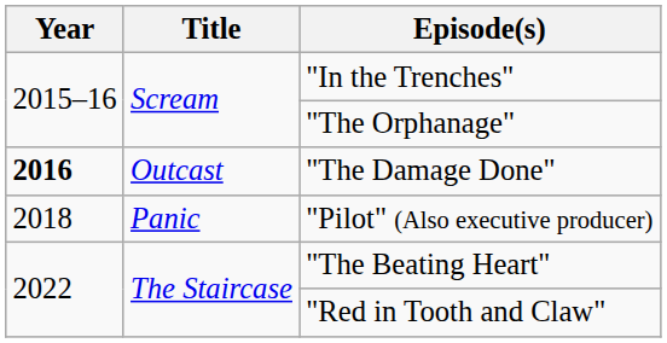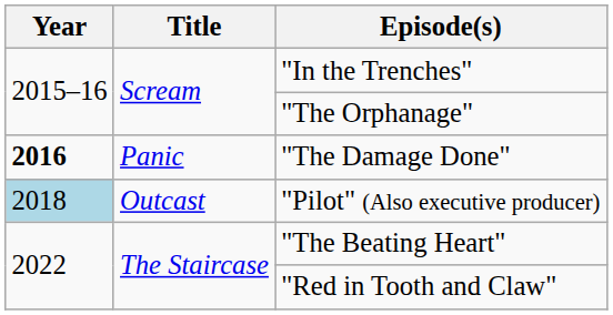 <table class="wikitable">
 <tr>
 <th>Year</th>
 <th>Title</th>
 <th>Episode(s)</th>
 </tr>
 <tr>
 <td rowspan=2>2015–16</td>
 <td rowspan=2><em><a href='#'>Scream</a></em></td>
 <td>"In the Trenches"</td>
 </tr>
 <tr>
 <td>"The Orphanage"</td>
 </tr>
 <tr>
 <td><strong>2016</strong></td>
-<td><em><a href='#'>Outcast</a></em></td>
+<td><em><a href='#'>Panic</a></em></td>
 <td>"The Damage Done"</td>
 </tr>
 <tr>
-<td>2018</td>
-<td><em><a href='#'>Panic</a></em></td>
+<td style="background: lightblue;">2018</td>
+<td><em><a href='#'>Outcast</a></em></td>
 <td>"Pilot" <small>(Also executive producer)</small></td>
 </tr>
 <tr>
 <td rowspan=2>2022</td>
 <td rowspan=2><em><a href='#'>The Staircase</a></em></td>
 <td>"The Beating Heart"</td>
 </tr>
 <tr>
 <td>"Red in Tooth and Claw"</td>
 </tr>
 </table>
